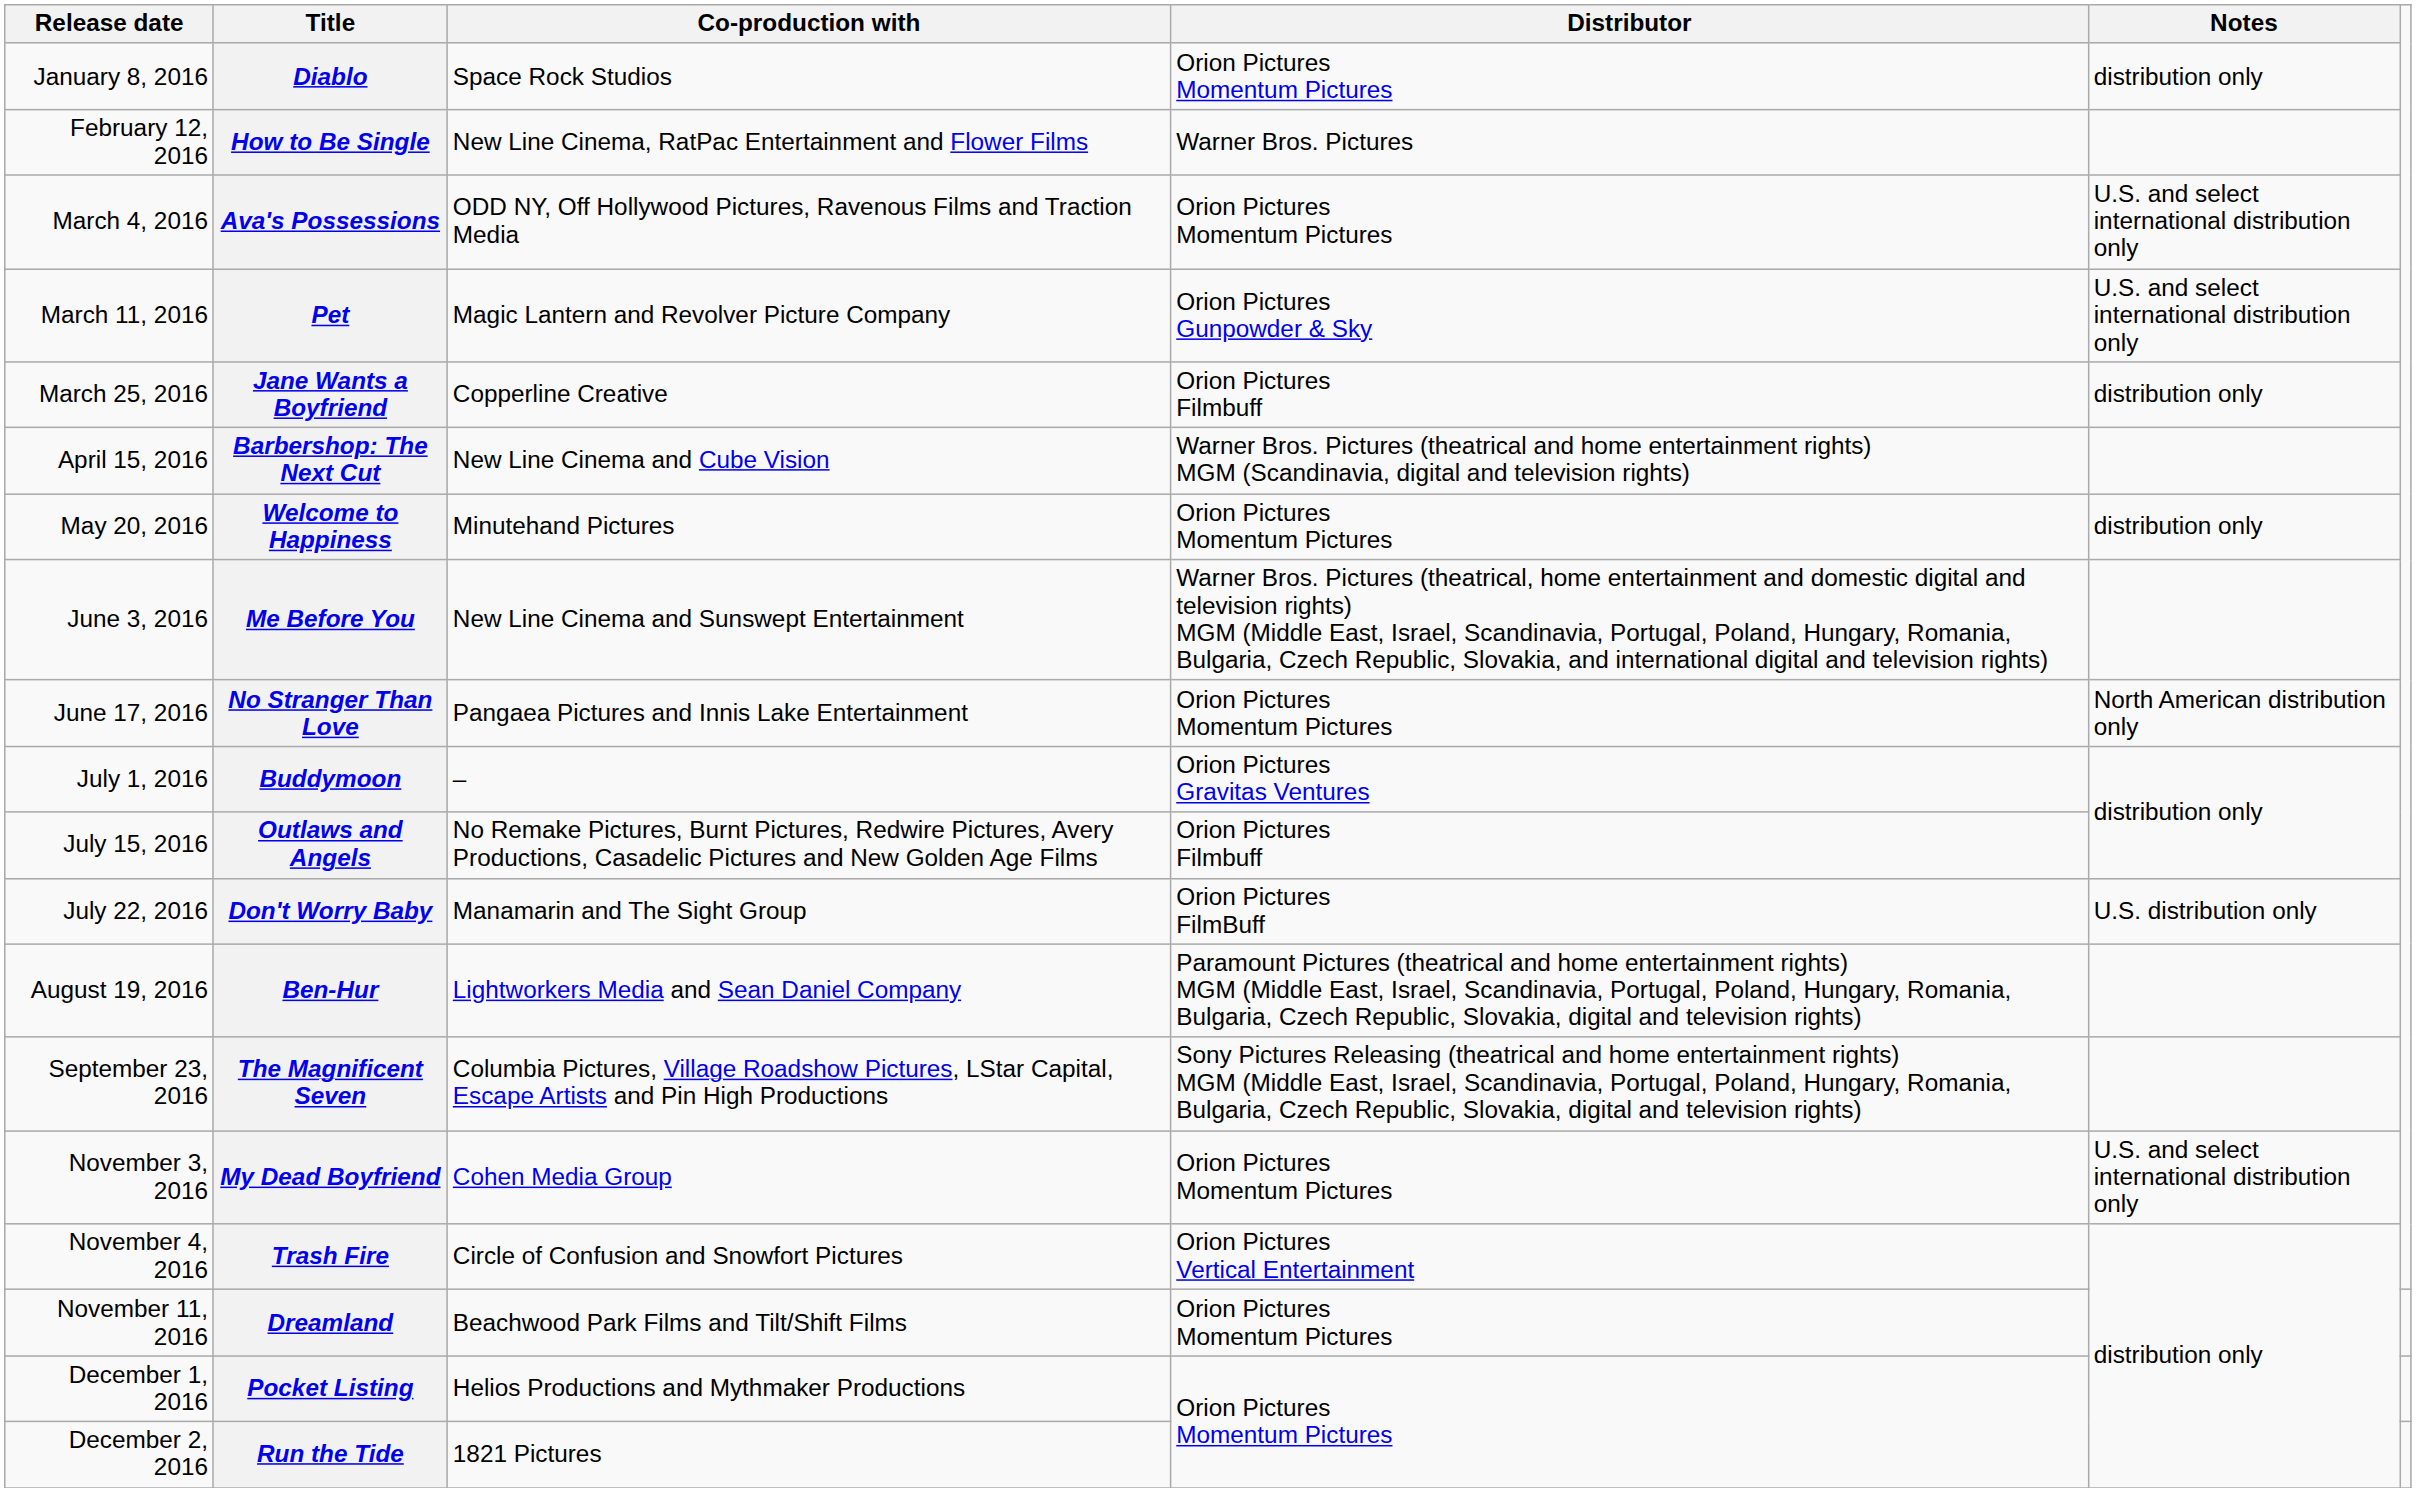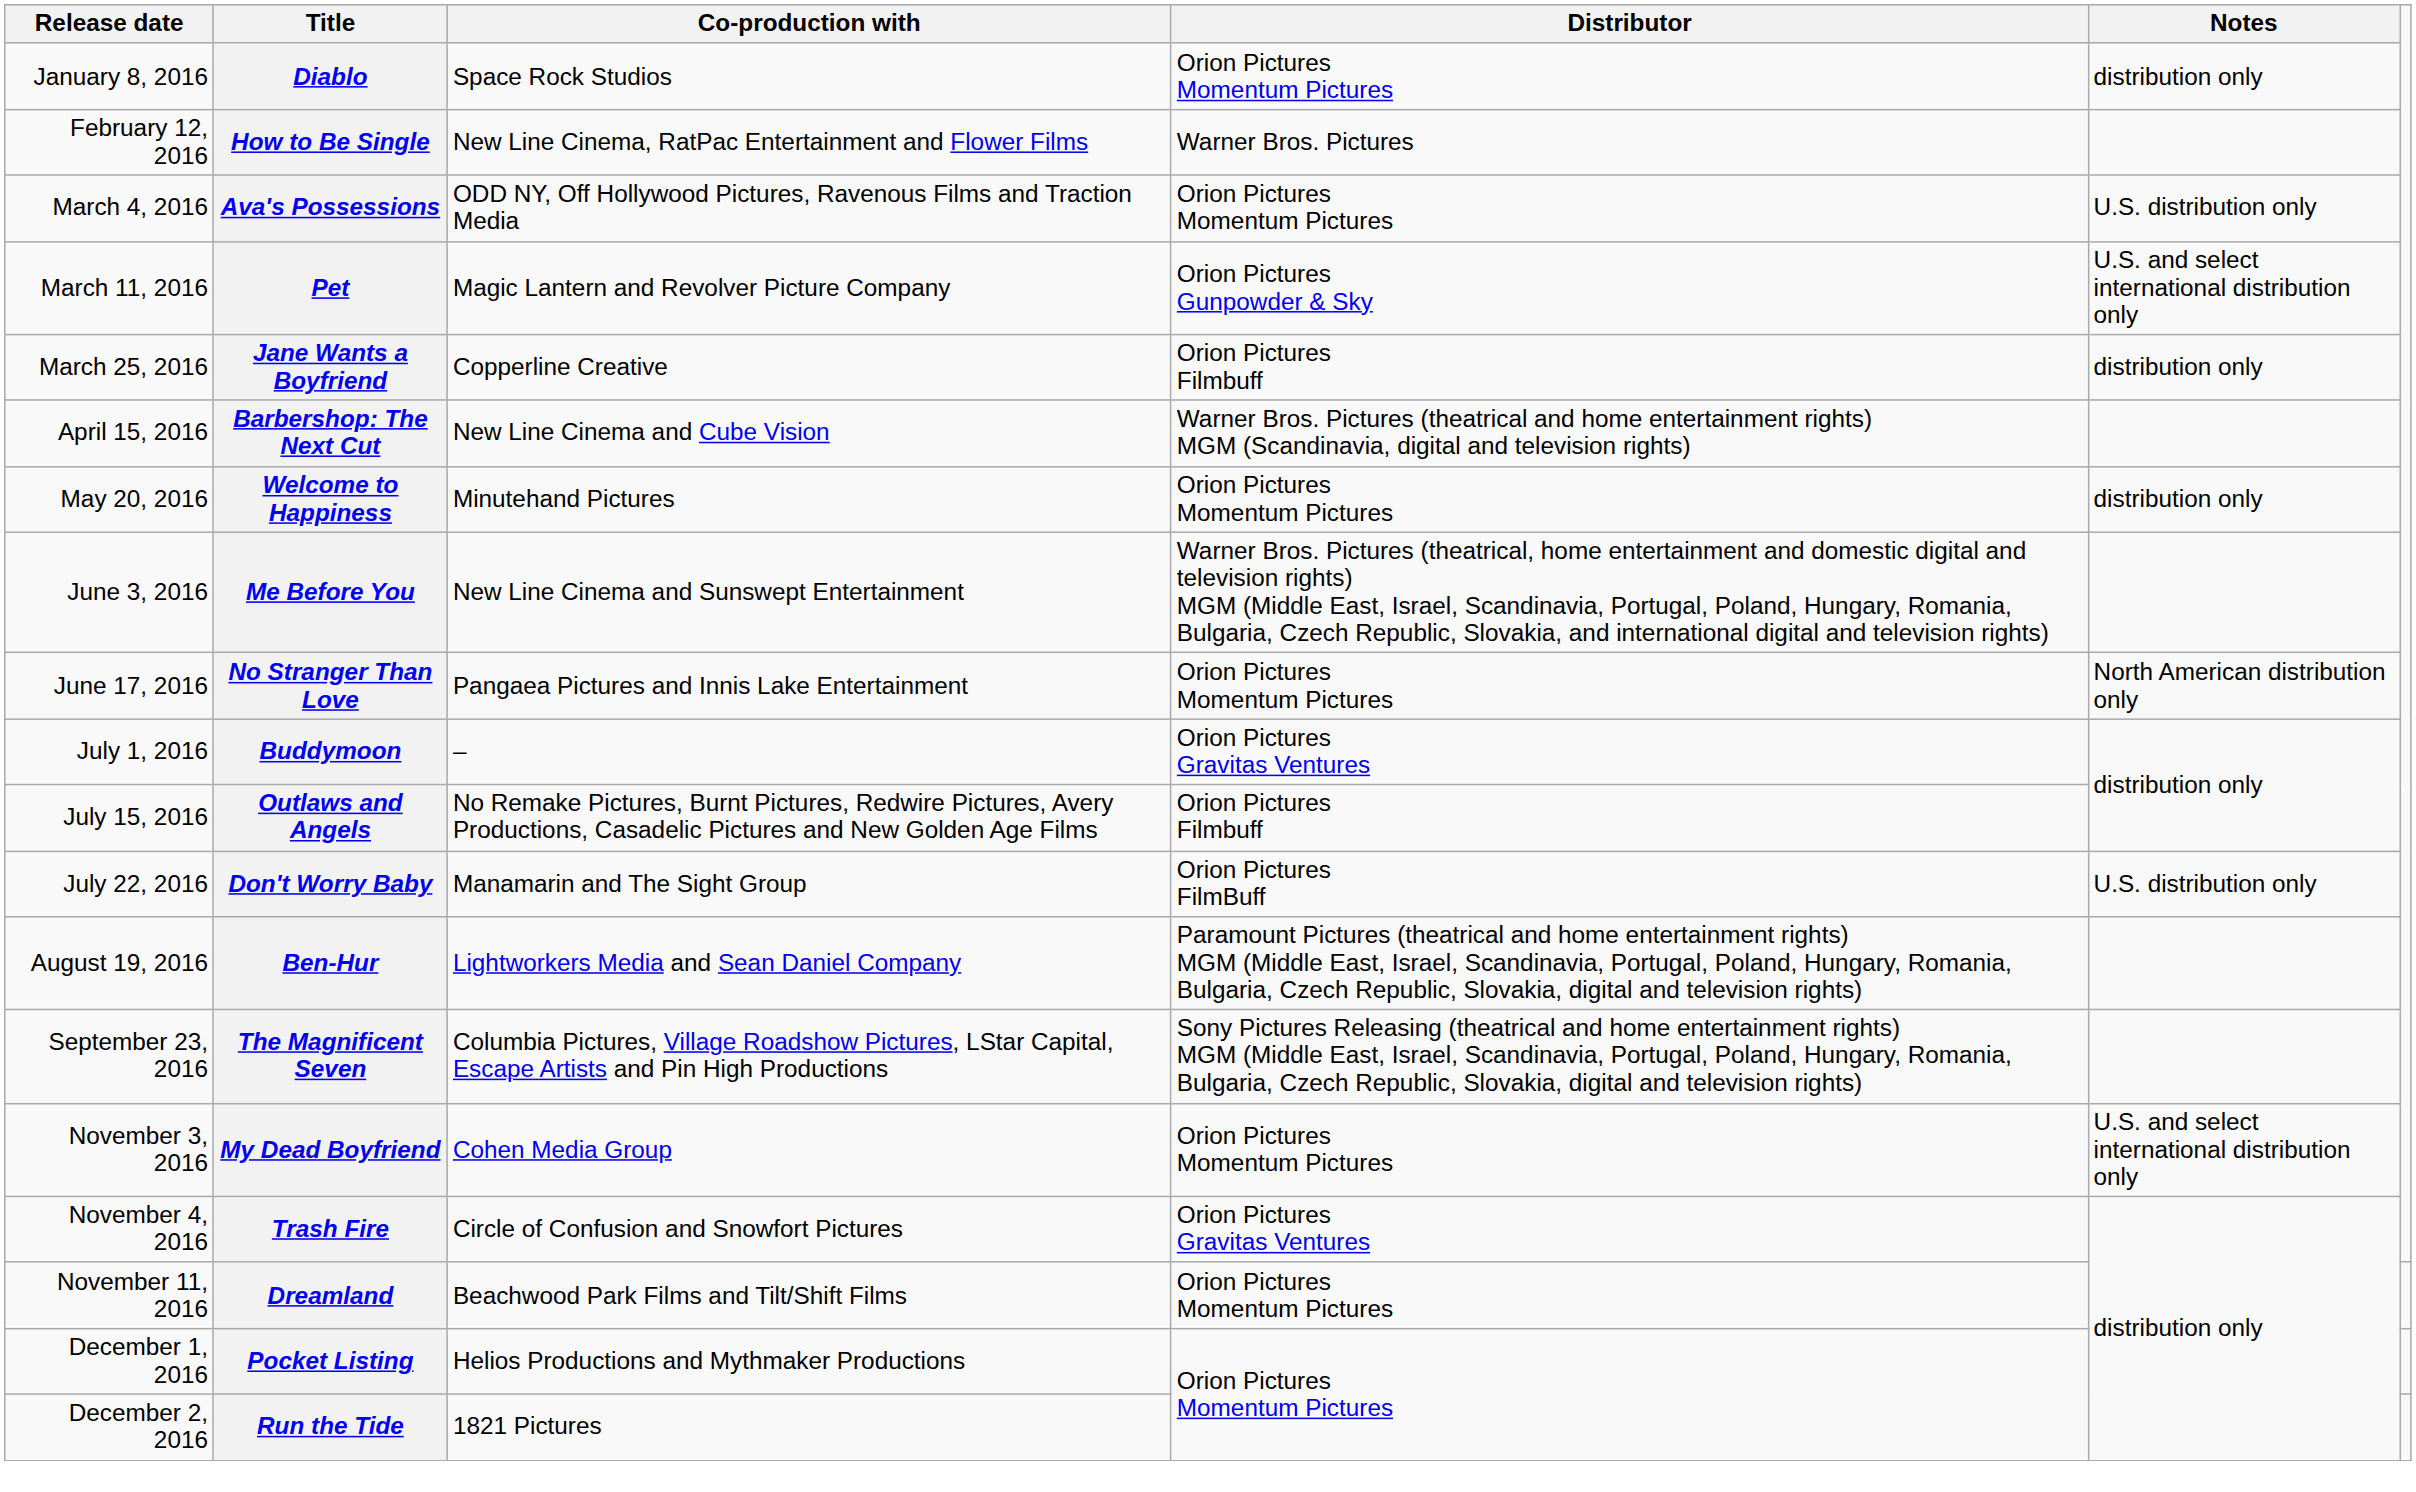 <table class="wikitable sortable" style="width:100%;">
 <tr>
 <th scope="col" style="width:130px;">Release date</th>
 <th>Title</th>
 <th>Co-production with</th>
 <th>Distributor</th>
 <th>Notes</th>
 </tr>
 <tr>
 <td style="text-align:right;">January 8, 2016</td>
 <th scope="row"><em><a href='#'>Diablo</a></em></th>
 <td>Space Rock Studios</td>
 <td>Orion Pictures <br> <a href='#'>Momentum Pictures</a></td>
 <td>distribution only</td>
 </tr>
 <tr>
 <td style="text-align:right;">February 12, 2016</td>
 <th scope="row"><em><a href='#'>How to Be Single</a></em></th>
 <td>New Line Cinema, RatPac Entertainment and <a href='#'>Flower Films</a></td>
 <td>Warner Bros. Pictures</td>
 <td></td>
 </tr>
 <tr>
 <td style="text-align:right;">March 4, 2016</td>
 <th scope="row"><em><a href='#'>Ava's Possessions</a></em></th>
 <td>ODD NY, Off Hollywood Pictures, Ravenous Films and Traction Media</td>
 <td>Orion Pictures <br> Momentum Pictures</td>
-<td>U.S. and select international distribution only</td>
+<td>U.S. distribution only</td>
 </tr>
 <tr>
 <td style="text-align:right;">March 11, 2016</td>
 <th scope="row"><em><a href='#'>Pet</a></em></th>
 <td>Magic Lantern and Revolver Picture Company</td>
 <td>Orion Pictures <br> <a href='#'>Gunpowder & Sky</a></td>
 <td>U.S. and select international distribution only</td>
 </tr>
 <tr>
 <td style="text-align:right;">March 25, 2016</td>
 <th scope="row"><em><a href='#'>Jane Wants a Boyfriend</a></em></th>
 <td>Copperline Creative</td>
 <td>Orion Pictures <br> Filmbuff</td>
 <td>distribution only</td>
 </tr>
 <tr>
 <td style="text-align:right;">April 15, 2016</td>
 <th scope="row"><em><a href='#'>Barbershop: The Next Cut</a></em></th>
 <td>New Line Cinema and <a href='#'>Cube Vision</a></td>
 <td>Warner Bros. Pictures (theatrical and home entertainment rights) <br> MGM (Scandinavia, digital and television rights)</td>
 <td></td>
 </tr>
 <tr>
 <td style="text-align:right;">May 20, 2016</td>
 <th scope="row"><em><a href='#'>Welcome to Happiness</a></em></th>
 <td>Minutehand Pictures</td>
 <td>Orion Pictures <br> Momentum Pictures</td>
 <td>distribution only</td>
 </tr>
 <tr>
 <td style="text-align:right;">June 3, 2016</td>
 <th scope="row"><em><a href='#'>Me Before You</a></em></th>
 <td>New Line Cinema and Sunswept Entertainment</td>
 <td>Warner Bros. Pictures (theatrical, home entertainment and domestic digital and television rights) <br> MGM (Middle East, Israel, Scandinavia, Portugal, Poland, Hungary, Romania, Bulgaria, Czech Republic, Slovakia, and international digital and television rights)</td>
 <td></td>
 </tr>
 <tr>
 <td style="text-align:right;">June 17, 2016</td>
 <th scope="row"><em><a href='#'>No Stranger Than Love</a></em></th>
 <td>Pangaea Pictures and Innis Lake Entertainment</td>
 <td>Orion Pictures <br> Momentum Pictures</td>
 <td>North American distribution only</td>
 </tr>
 <tr>
 <td style="text-align:right;">July 1, 2016</td>
 <th scope="row"><em><a href='#'>Buddymoon</a></em></th>
 <td>–</td>
 <td>Orion Pictures <br> <a href='#'>Gravitas Ventures</a></td>
 <td rowspan="2">distribution only</td>
 </tr>
 <tr>
 <td style="text-align:right;">July 15, 2016</td>
 <th scope="row"><em><a href='#'>Outlaws and Angels</a></em></th>
 <td>No Remake Pictures, Burnt Pictures, Redwire Pictures, Avery Productions, Casadelic Pictures and New Golden Age Films</td>
 <td>Orion Pictures <br> Filmbuff</td>
 </tr>
 <tr>
 <td style="text-align:right;">July 22, 2016</td>
 <th scope="row"><em><a href='#'>Don't Worry Baby</a></em></th>
 <td>Manamarin and The Sight Group</td>
 <td>Orion Pictures <br> FilmBuff</td>
 <td>U.S. distribution only</td>
 </tr>
 <tr>
 <td style="text-align:right;">August 19, 2016</td>
 <th scope="row"><em><a href='#'>Ben-Hur</a></em></th>
 <td><a href='#'>Lightworkers Media</a> and <a href='#'>Sean Daniel Company</a></td>
 <td>Paramount Pictures (theatrical and home entertainment rights) <br> MGM (Middle East, Israel, Scandinavia, Portugal, Poland, Hungary, Romania, Bulgaria, Czech Republic, Slovakia, digital and television rights)</td>
 <td></td>
 </tr>
 <tr>
 <td style="text-align:right;">September 23, 2016</td>
 <th scope="row"><em><a href='#'>The Magnificent Seven</a></em></th>
 <td>Columbia Pictures, <a href='#'>Village Roadshow Pictures</a>, LStar Capital, <a href='#'>Escape Artists</a> and Pin High Productions</td>
 <td>Sony Pictures Releasing (theatrical and home entertainment rights) <br> MGM (Middle East, Israel, Scandinavia, Portugal, Poland, Hungary, Romania, Bulgaria, Czech Republic, Slovakia, digital and television rights)</td>
 <td></td>
 </tr>
 <tr>
 <td style="text-align:right;">November 3, 2016</td>
 <th scope="row"><em><a href='#'>My Dead Boyfriend</a></em></th>
 <td><a href='#'>Cohen Media Group</a></td>
 <td>Orion Pictures <br> Momentum Pictures</td>
 <td>U.S. and select international distribution only</td>
 </tr>
 <tr>
 <td style="text-align:right;">November 4, 2016</td>
 <th scope="row"><em><a href='#'>Trash Fire</a></em></th>
 <td>Circle of Confusion and Snowfort Pictures</td>
-<td>Orion Pictures <br> <a href='#'>Vertical Entertainment</a></td>
+<td>Orion Pictures <br> <a href='#'>Gravitas Ventures</a></td>
 <td rowspan="4">distribution only</td>
 </tr>
 <tr>
 <td style="text-align:right;">November 11, 2016</td>
 <th scope="row"><em><a href='#'>Dreamland</a></em></th>
 <td>Beachwood Park Films and Tilt/Shift Films</td>
 <td>Orion Pictures <br> Momentum Pictures</td>
 <td></td>
 </tr>
 <tr>
 <td style="text-align:right;">December 1, 2016</td>
 <th scope="row"><em><a href='#'>Pocket Listing</a></em></th>
 <td>Helios Productions and Mythmaker Productions</td>
 <td rowspan="2">Orion Pictures <br> <a href='#'>Momentum Pictures</a></td>
 <td></td>
 </tr>
 <tr>
 <td style="text-align:right;">December 2, 2016</td>
 <th scope="row"><em><a href='#'>Run the Tide</a></em></th>
 <td>1821 Pictures</td>
 <td></td>
 </tr>
 <tr>
 </tr>
 </table>
